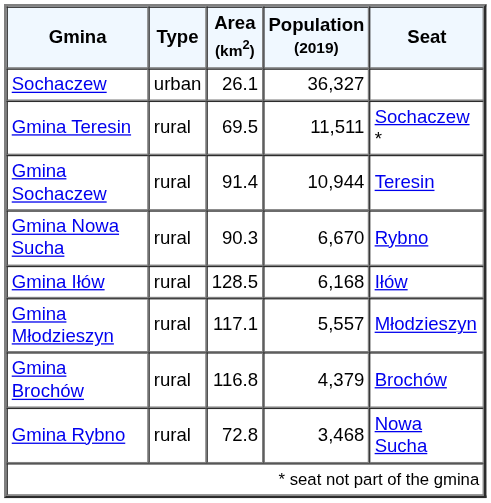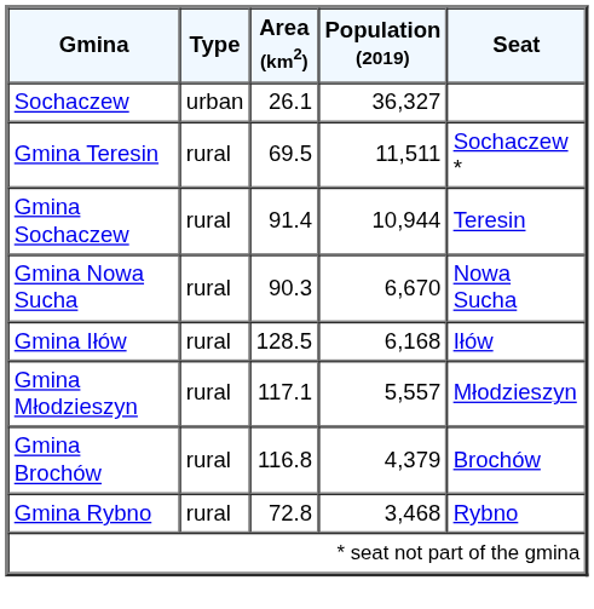 <table width="60%" border="2" cellpadding="3" cellspacing="0" style="font-size:90%;line-height:120%;">
 <tr bgcolor="F0F8FF">
 <td style="text-align:center;"><strong>Gmina</strong></td>
 <td style="text-align:center;"><strong>Type</strong></td>
 <td style="text-align:center;"><strong>Area<br><small>(km<sup>2</sup>)</small></strong></td>
 <td style="text-align:center;"><strong>Population<br><small>(2019)</small></strong></td>
 <td style="text-align:center;"><strong>Seat</strong></td>
 </tr>
 <tr>
 <td><a href='#'>Sochaczew</a></td>
 <td>urban</td>
 <td style="text-align:right;">26.1</td>
 <td style="text-align:right;">36,327</td>
 <td> </td>
 </tr>
 <tr>
 <td><a href='#'>Gmina Teresin</a></td>
 <td>rural</td>
 <td style="text-align:right;">69.5</td>
 <td style="text-align:right;">11,511</td>
 <td><a href='#'>Sochaczew</a> *</td>
 </tr>
 <tr>
 <td><a href='#'>Gmina Sochaczew</a></td>
 <td>rural</td>
 <td style="text-align:right;">91.4</td>
 <td style="text-align:right;">10,944</td>
 <td><a href='#'>Teresin</a></td>
 </tr>
 <tr>
 <td><a href='#'>Gmina Nowa Sucha</a></td>
 <td>rural</td>
 <td style="text-align:right;">90.3</td>
 <td style="text-align:right;">6,670</td>
-<td><a href='#'>Rybno</a></td>
+<td><a href='#'>Nowa Sucha</a></td>
 </tr>
 <tr>
 <td><a href='#'>Gmina Iłów</a></td>
 <td>rural</td>
 <td style="text-align:right;">128.5</td>
 <td style="text-align:right;">6,168</td>
 <td><a href='#'>Iłów</a></td>
 </tr>
 <tr>
 <td><a href='#'>Gmina Młodzieszyn</a></td>
 <td>rural</td>
 <td style="text-align:right;">117.1</td>
 <td style="text-align:right;">5,557</td>
 <td><a href='#'>Młodzieszyn</a></td>
 </tr>
 <tr>
 <td><a href='#'>Gmina Brochów</a></td>
 <td>rural</td>
 <td style="text-align:right;">116.8</td>
 <td style="text-align:right;">4,379</td>
 <td><a href='#'>Brochów</a></td>
 </tr>
 <tr>
 <td><a href='#'>Gmina Rybno</a></td>
 <td>rural</td>
 <td style="text-align:right;">72.8</td>
 <td style="text-align:right;">3,468</td>
-<td><a href='#'>Nowa Sucha</a></td>
+<td><a href='#'>Rybno</a></td>
 </tr>
 <tr>
 <td colspan=5 style="text-align:right;font-size:90%">* seat not part of the gmina</td>
 </tr>
 <tr>
 </tr>
 </table>
